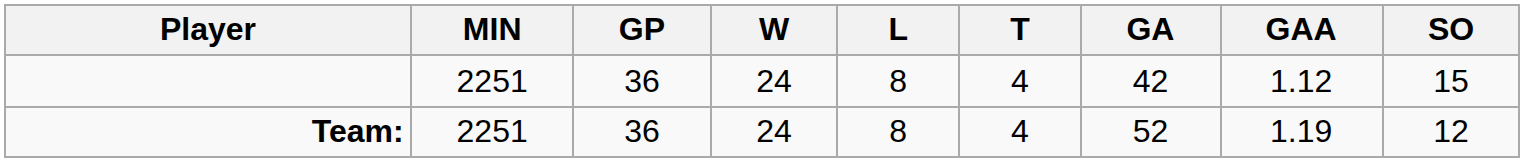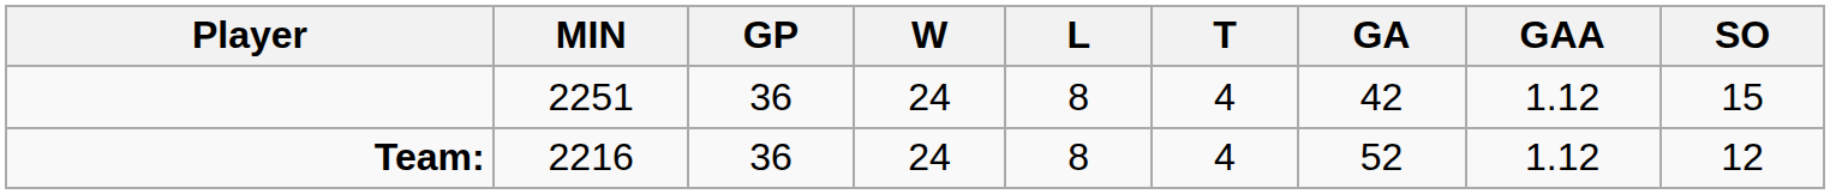 <table class="wikitable sortable" width="60%">
 <tr>
 <th bgcolor="#DDDDFF" width="10%">Player</th>
 <th width="3%" bgcolor="#DDDDFF" title="Minutes played">MIN</th>
 <th width="3%" bgcolor="#DDDDFF" title="Games played in">GP</th>
 <th width="3%" bgcolor="#DDDDFF" title="Games played in">W</th>
 <th width="3%" bgcolor="#DDDDFF"title="Games played in">L</th>
 <th width="3%" bgcolor="#DDDDFF" title="Ties">T</th>
 <th width="3%" bgcolor="#DDDDFF" title="Goals against">GA</th>
 <th width="3%" bgcolor="#DDDDFF" title="Goals against average">GAA</th>
 <th width="3%" bgcolor="#DDDDFF"title="Shut-outs">SO</th>
 </tr>
 <tr align="center">
 <td align="right"></td>
 <td>2251</td>
 <td>36</td>
 <td>24</td>
 <td>8</td>
 <td>4</td>
 <td>42</td>
 <td>1.12</td>
 <td>15</td>
 </tr>
 <tr align="center">
 <td align="right"><strong>Team:</strong></td>
-<td>2251</td>
+<td>2216</td>
 <td>36</td>
 <td>24</td>
 <td>8</td>
 <td>4</td>
 <td>52</td>
-<td>1.19</td>
+<td>1.12</td>
 <td>12</td>
 </tr>
 </table>
